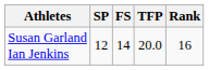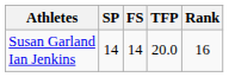 <table class="wikitable" border="1" style="font-size:90%">
 <tr>
 <th>Athletes</th>
 <th>SP</th>
 <th>FS</th>
 <th>TFP</th>
 <th>Rank</th>
 </tr>
 <tr align=center>
 <td align=left><a href='#'>Susan Garland</a><br><a href='#'>Ian Jenkins</a></td>
-<td>12</td>
+<td>14</td>
 <td>14</td>
 <td>20.0</td>
 <td>16</td>
 </tr>
 </table>
